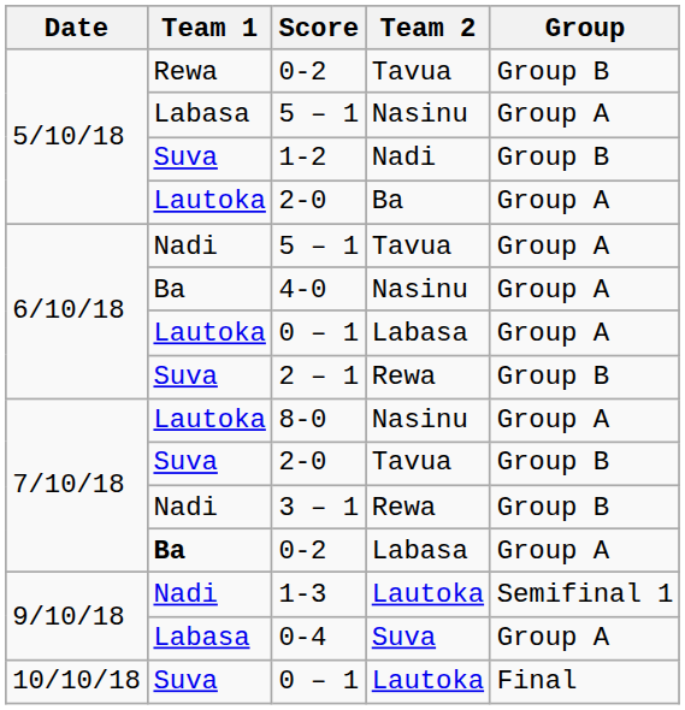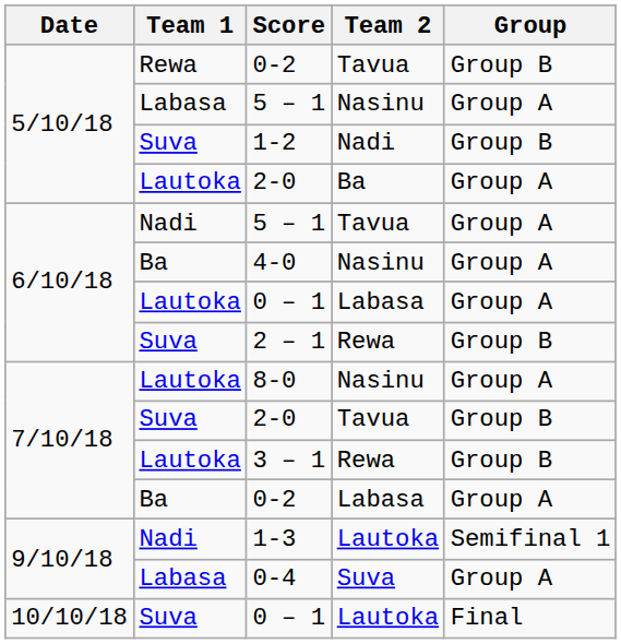 <table class="wikitable">
 <tr>
 <th>Date</th>
 <th>Team 1</th>
 <th>Score</th>
 <th>Team 2</th>
 <th>Group</th>
 </tr>
 <tr>
 <td rowspan="4">5/10/18</td>
 <td>Rewa</td>
 <td>0-2</td>
 <td>Tavua</td>
 <td>Group B</td>
 </tr>
 <tr>
 <td>Labasa</td>
 <td>5 – 1</td>
 <td>Nasinu</td>
 <td>Group A</td>
 </tr>
 <tr>
 <td><a href='#'>Suva</a></td>
 <td>1-2</td>
 <td>Nadi</td>
 <td>Group B</td>
 </tr>
 <tr>
 <td><a href='#'>Lautoka</a></td>
 <td>2-0</td>
 <td>Ba</td>
 <td>Group A</td>
 </tr>
 <tr>
 <td rowspan="4">6/10/18</td>
 <td>Nadi</td>
 <td>5 – 1</td>
 <td>Tavua</td>
 <td>Group A</td>
 </tr>
 <tr>
 <td>Ba</td>
 <td>4-0</td>
 <td>Nasinu</td>
 <td>Group A</td>
 </tr>
 <tr>
 <td><a href='#'>Lautoka</a></td>
 <td>0 – 1</td>
 <td>Labasa</td>
 <td>Group A</td>
 </tr>
 <tr>
 <td><a href='#'>Suva</a></td>
 <td>2 – 1</td>
 <td>Rewa</td>
 <td>Group B</td>
 </tr>
 <tr>
 <td rowspan="4">7/10/18</td>
 <td><a href='#'>Lautoka</a></td>
 <td>8-0</td>
 <td>Nasinu</td>
 <td>Group A</td>
 </tr>
 <tr>
 <td><a href='#'>Suva</a></td>
 <td>2-0</td>
 <td>Tavua</td>
 <td>Group B</td>
 </tr>
 <tr>
-<td>Nadi</td>
+<td><a href='#'>Lautoka</a></td>
 <td>3 – 1</td>
 <td>Rewa</td>
 <td>Group B</td>
 </tr>
 <tr>
-<td><strong>Ba</strong></td>
+<td>Ba</td>
 <td>0-2</td>
 <td>Labasa</td>
 <td>Group A</td>
 </tr>
 <tr>
 <td rowspan="2">9/10/18</td>
 <td><a href='#'>Nadi</a></td>
 <td>1-3</td>
 <td><a href='#'>Lautoka</a></td>
 <td>Semifinal 1</td>
 </tr>
 <tr>
 <td><a href='#'>Labasa</a></td>
 <td>0-4</td>
 <td><a href='#'>Suva</a></td>
 <td>Group A</td>
 </tr>
 <tr>
 <td>10/10/18</td>
 <td><a href='#'>Suva</a></td>
 <td>0 – 1</td>
 <td><a href='#'>Lautoka</a></td>
 <td>Final</td>
 </tr>
 </table>
